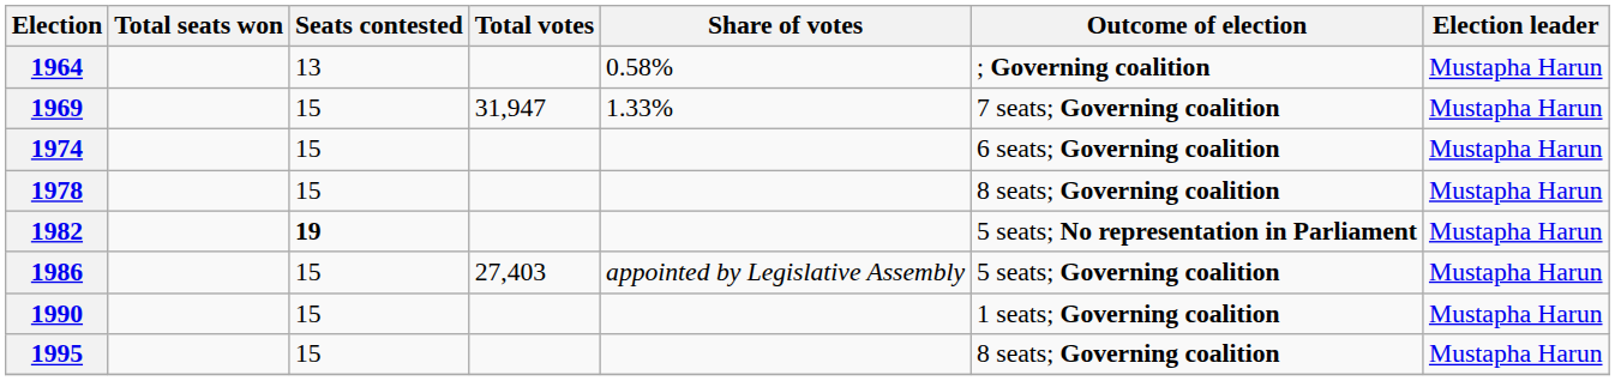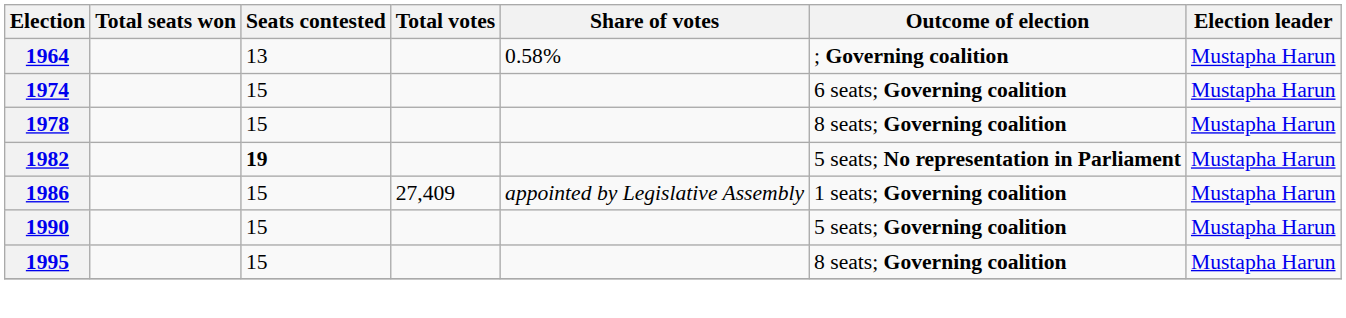 <table class="wikitable">
 <tr>
 <th>Election</th>
 <th>Total seats won</th>
 <th>Seats contested</th>
 <th>Total votes</th>
 <th>Share of votes</th>
 <th>Outcome of election</th>
 <th>Election leader</th>
 </tr>
 <tr>
 <th><a href='#'>1964</a></th>
 <td></td>
 <td>13</td>
 <td></td>
 <td>0.58%</td>
 <td>; <strong>Governing coalition</strong> <br> </td>
-<td><a href='#'>Mustapha Harun</a></td>
-</tr>
-<tr>
-<th><a href='#'>1969</a></th>
-<td></td>
-<td>15</td>
-<td>31,947</td>
-<td>1.33%</td>
-<td>7 seats; <strong>Governing coalition</strong> <br> </td>
 <td><a href='#'>Mustapha Harun</a></td>
 </tr>
 <tr>
 <th><a href='#'>1974</a></th>
 <td></td>
 <td>15</td>
 <td></td>
 <td></td>
 <td>6 seats; <strong>Governing coalition</strong> <br> </td>
 <td><a href='#'>Mustapha Harun</a></td>
 </tr>
 <tr>
 <th><a href='#'>1978</a></th>
 <td></td>
 <td>15</td>
 <td></td>
 <td></td>
 <td>8 seats; <strong>Governing coalition</strong> <br> </td>
 <td><a href='#'>Mustapha Harun</a></td>
 </tr>
 <tr>
 <th><a href='#'>1982</a></th>
 <td></td>
 <td><strong>19</strong></td>
 <td></td>
 <td></td>
 <td>5 seats; <strong>No representation in Parliament</strong></td>
 <td><a href='#'>Mustapha Harun</a></td>
 </tr>
 <tr>
 <th><a href='#'>1986</a></th>
 <td></td>
 <td>15</td>
-<td>27,403</td>
+<td>27,409</td>
 <td><em>appointed by Legislative Assembly</em></td>
-<td>5 seats; <strong>Governing coalition</strong> <br> </td>
+<td>1 seats; <strong>Governing coalition</strong> <br> </td>
 <td><a href='#'>Mustapha Harun</a></td>
 </tr>
 <tr>
 <th><a href='#'>1990</a></th>
 <td></td>
 <td>15</td>
 <td></td>
 <td></td>
-<td>1 seats; <strong>Governing coalition</strong> <br> </td>
+<td>5 seats; <strong>Governing coalition</strong> <br> </td>
 <td><a href='#'>Mustapha Harun</a></td>
 </tr>
 <tr>
 <th><a href='#'>1995</a></th>
 <td></td>
 <td>15</td>
 <td></td>
 <td></td>
 <td> 8 seats; <strong>Governing coalition</strong> <br> </td>
 <td><a href='#'>Mustapha Harun</a></td>
 </tr>
 <tr>
 </tr>
 </table>
